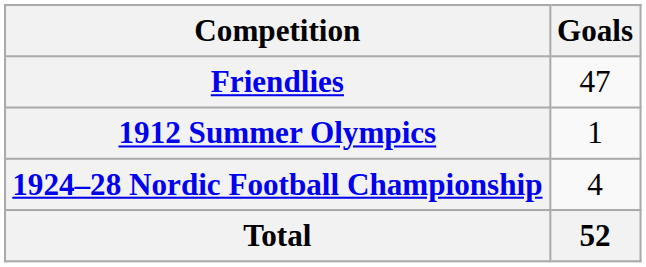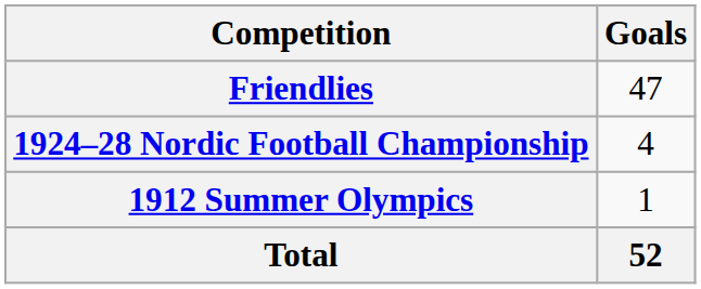 <table class="wikitable plainrowheaders sortable" style="text-align:center; font-size:95%">
 <tr>
 <th scope="col">Competition</th>
 <th scope="col">Goals</th>
 </tr>
 <tr>
 <th scope="row"><a href='#'>Friendlies</a></th>
 <td>47</td>
 </tr>
 <tr>
+<th scope="row"><a href='#'>1924–28 Nordic Football Championship</a></th>
+<td>4</td>
+</tr>
+<tr>
 <th scope="row"><a href='#'>1912 Summer Olympics</a></th>
 <td>1</td>
-</tr>
-<tr>
-<th scope="row"><a href='#'>1924–28 Nordic Football Championship</a></th>
-<td>4</td>
 </tr>
 <tr>
 <th>Total</th>
 <th>52</th>
 </tr>
 </table>
